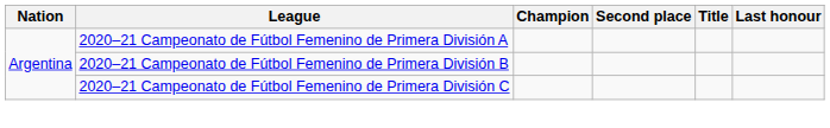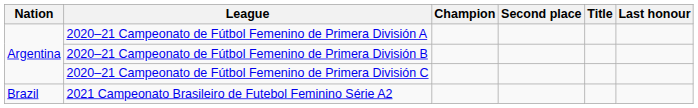 <table class="wikitable sortable">
 <tr>
 <th>Nation</th>
 <th>League</th>
 <th>Champion</th>
 <th>Second place</th>
 <th data-sort-type="number">Title</th>
 <th>Last honour</th>
 </tr>
 <tr>
 <td rowspan=3> <a href='#'>Argentina</a></td>
 <td><a href='#'>2020–21 Campeonato de Fútbol Femenino de Primera División A</a></td>
 <td></td>
 <td></td>
 <td></td>
 <td></td>
 </tr>
 <tr>
 <td><a href='#'>2020–21 Campeonato de Fútbol Femenino de Primera División B</a></td>
 <td></td>
 <td></td>
 <td></td>
 <td></td>
 </tr>
 <tr>
 <td><a href='#'>2020–21 Campeonato de Fútbol Femenino de Primera División C</a></td>
 <td></td>
 <td></td>
 <td></td>
 <td></td>
 </tr>
+<tr>
+<td> <a href='#'>Brazil</a></td>
+<td><a href='#'>2021 Campeonato Brasileiro de Futebol Feminino Série A2</a></td>
+<td></td>
+<td></td>
+<td></td>
+<td></td>
+</tr>
 </table>
